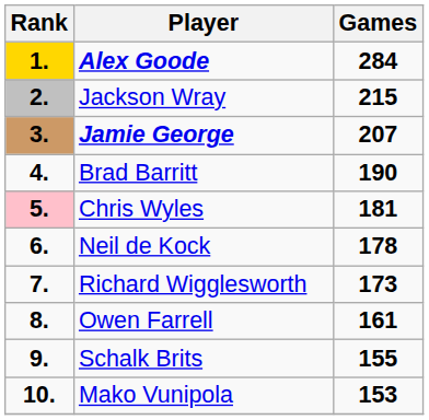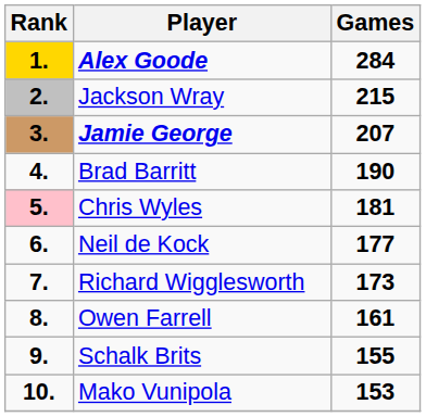 <table class="wikitable sticky-header">
 <tr>
 <th width=35>Rank</th>
 <th width=170>Player</th>
 <th width=40>Games</th>
 </tr>
 <tr>
 <td align=center bgcolor=Gold><strong>1.</strong></td>
 <td> <strong><em><a href='#'>Alex Goode</a></em></strong></td>
 <td align=center><strong>284</strong></td>
 </tr>
 <tr>
 <td align=center bgcolor=Silver><strong>2.</strong></td>
 <td> <a href='#'>Jackson Wray</a></td>
 <td align=center><strong>215</strong></td>
 </tr>
 <tr>
 <td align=center bgcolor=#cc9966><strong>3.</strong></td>
 <td> <strong><em><a href='#'>Jamie George</a></em></strong></td>
 <td align=center><strong>207</strong></td>
 </tr>
 <tr>
 <td align=center><strong>4.</strong></td>
 <td> <a href='#'>Brad Barritt</a></td>
 <td align=center><strong>190</strong></td>
 </tr>
 <tr>
 <td align=center style="background: pink;"><strong>5.</strong></td>
 <td> <a href='#'>Chris Wyles</a></td>
 <td align=center><strong>181</strong></td>
 </tr>
 <tr>
 <td align=center><strong>6.</strong></td>
 <td> <a href='#'>Neil de Kock</a></td>
-<td align=center><strong>178</strong></td>
+<td align=center><strong>177</strong></td>
 </tr>
 <tr>
 <td align=center><strong>7.</strong></td>
 <td> <a href='#'>Richard Wigglesworth</a></td>
 <td align=center><strong>173</strong></td>
 </tr>
 <tr>
 <td align=center><strong>8.</strong></td>
 <td> <a href='#'>Owen Farrell</a></td>
 <td align=center><strong>161</strong></td>
 </tr>
 <tr>
 <td align=center><strong>9.</strong></td>
 <td> <a href='#'>Schalk Brits</a></td>
 <td align=center><strong>155</strong></td>
 </tr>
 <tr>
 <td align=center><strong>10.</strong></td>
 <td> <a href='#'>Mako Vunipola</a></td>
 <td align=center><strong>153</strong></td>
 </tr>
 <tr>
 </tr>
 </table>
